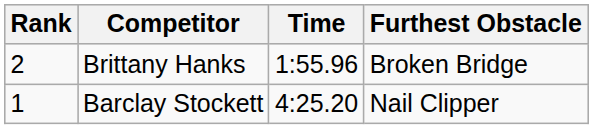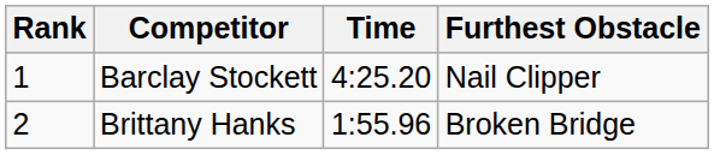 <table class="wikitable sortable mw-collapsible">
 <tr>
 <th>Rank</th>
 <th>Competitor</th>
 <th>Time</th>
 <th>Furthest Obstacle</th>
 </tr>
 <tr>
+<td>1</td>
+<td>Barclay Stockett</td>
+<td>4:25.20</td>
+<td>Nail Clipper</td>
+</tr>
+<tr>
 <td>2</td>
 <td>Brittany Hanks</td>
 <td>1:55.96</td>
 <td>Broken Bridge</td>
 </tr>
-<tr>
-<td>1</td>
-<td>Barclay Stockett</td>
-<td>4:25.20</td>
-<td>Nail Clipper</td>
-</tr>
 </table>
